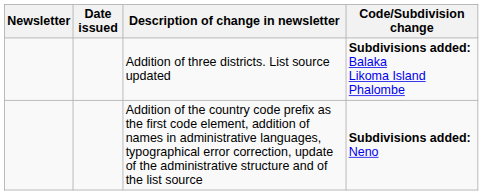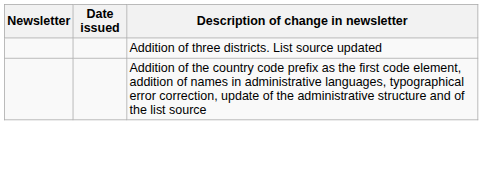 <table class="wikitable">
 <tr>
 <th>Newsletter</th>
 <th>Date issued</th>
 <th>Description of change in newsletter</th>
-<th>Code/Subdivision change</th>
 </tr>
 <tr>
 <td id="I-2"></td>
 <td></td>
 <td>Addition of three districts. List source updated</td>
-<td style=white-space:nowrap><strong>Subdivisions added:</strong><br>  <a href='#'>Balaka</a><br>  <a href='#'>Likoma Island</a><br>  <a href='#'>Phalombe</a></td>
 </tr>
 <tr>
 <td id="II-2"></td>
 <td></td>
 <td>Addition of the country code prefix as the first code element, addition of names in administrative languages, typographical error correction, update of the administrative structure and of the list source</td>
-<td style=white-space:nowrap><strong>Subdivisions added:</strong><br>  <a href='#'>Neno</a></td>
 </tr>
 </table>
